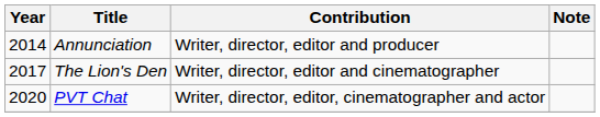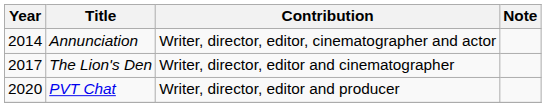 <table class="wikitable sortable">
 <tr>
 <th>Year</th>
 <th>Title</th>
 <th>Contribution</th>
 <th>Note</th>
 </tr>
 <tr>
 <td>2014</td>
 <td><em>Annunciation</em></td>
-<td>Writer, director, editor and producer</td>
+<td>Writer, director, editor, cinematographer and actor</td>
 <td></td>
 </tr>
 <tr>
 <td>2017</td>
 <td><em>The Lion's Den</em></td>
 <td>Writer, director, editor and cinematographer</td>
 <td></td>
 </tr>
 <tr>
 <td>2020</td>
 <td><em><a href='#'>PVT Chat</a></em></td>
-<td>Writer, director, editor, cinematographer and actor</td>
+<td>Writer, director, editor and producer</td>
 <td></td>
 </tr>
 <tr>
 </tr>
 </table>
